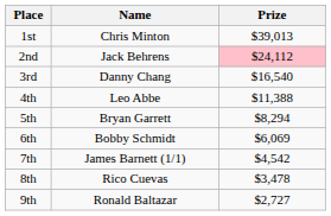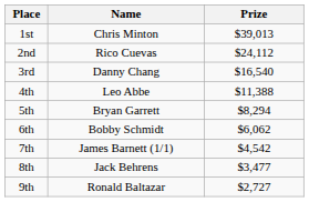 <table class="wikitable">
 <tr>
 <th width="50">Place</th>
 <th width="200">Name</th>
 <th width="125">Prize</th>
 </tr>
 <tr>
 <td align = "center">1st</td>
 <td align = "center"> Chris Minton</td>
 <td align = "center">$39,013</td>
 </tr>
 <tr>
 <td align = "center">2nd</td>
-<td align = "center"> Jack Behrens</td>
-<td align = "center" style="background: pink;">$24,112</td>
+<td align = "center"> Rico Cuevas</td>
+<td align = "center">$24,112</td>
 </tr>
 <tr>
 <td align = "center">3rd</td>
 <td align = "center"> Danny Chang</td>
 <td align = "center">$16,540</td>
 </tr>
 <tr>
 <td align = "center">4th</td>
 <td align = "center"> Leo Abbe</td>
 <td align = "center">$11,388</td>
 </tr>
 <tr>
 <td align = "center">5th</td>
 <td align = "center"> Bryan Garrett</td>
 <td align = "center">$8,294</td>
 </tr>
 <tr>
 <td align = "center">6th</td>
 <td align = "center"> Bobby Schmidt</td>
-<td align = "center">$6,069</td>
+<td align = "center">$6,062</td>
 </tr>
 <tr>
 <td align = "center">7th</td>
 <td align = "center"> James Barnett (1/1)</td>
 <td align = "center">$4,542</td>
 </tr>
 <tr>
 <td align = "center">8th</td>
-<td align = "center"> Rico Cuevas</td>
-<td align = "center">$3,478</td>
+<td align = "center"> Jack Behrens</td>
+<td align = "center">$3,477</td>
 </tr>
 <tr>
 <td align = "center">9th</td>
 <td align = "center"> Ronald Baltazar</td>
 <td align = "center">$2,727</td>
 </tr>
 </table>
